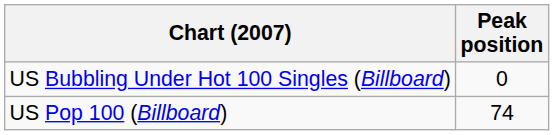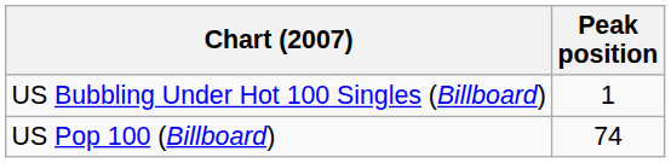 <table class="wikitable sortable">
 <tr>
 <th align="left">Chart (2007)</th>
 <th align="left">Peak<br>position</th>
 </tr>
 <tr>
 <td align="left">US <a href='#'>Bubbling Under Hot 100 Singles</a> (<a href='#'><em>Billboard</em></a>)</td>
-<td style="text-align:center;">0</td>
+<td style="text-align:center;">1</td>
 </tr>
 <tr>
 <td align="left">US <a href='#'>Pop 100</a> (<a href='#'><em>Billboard</em></a>)</td>
 <td style="text-align:center;">74</td>
 </tr>
 </table>
